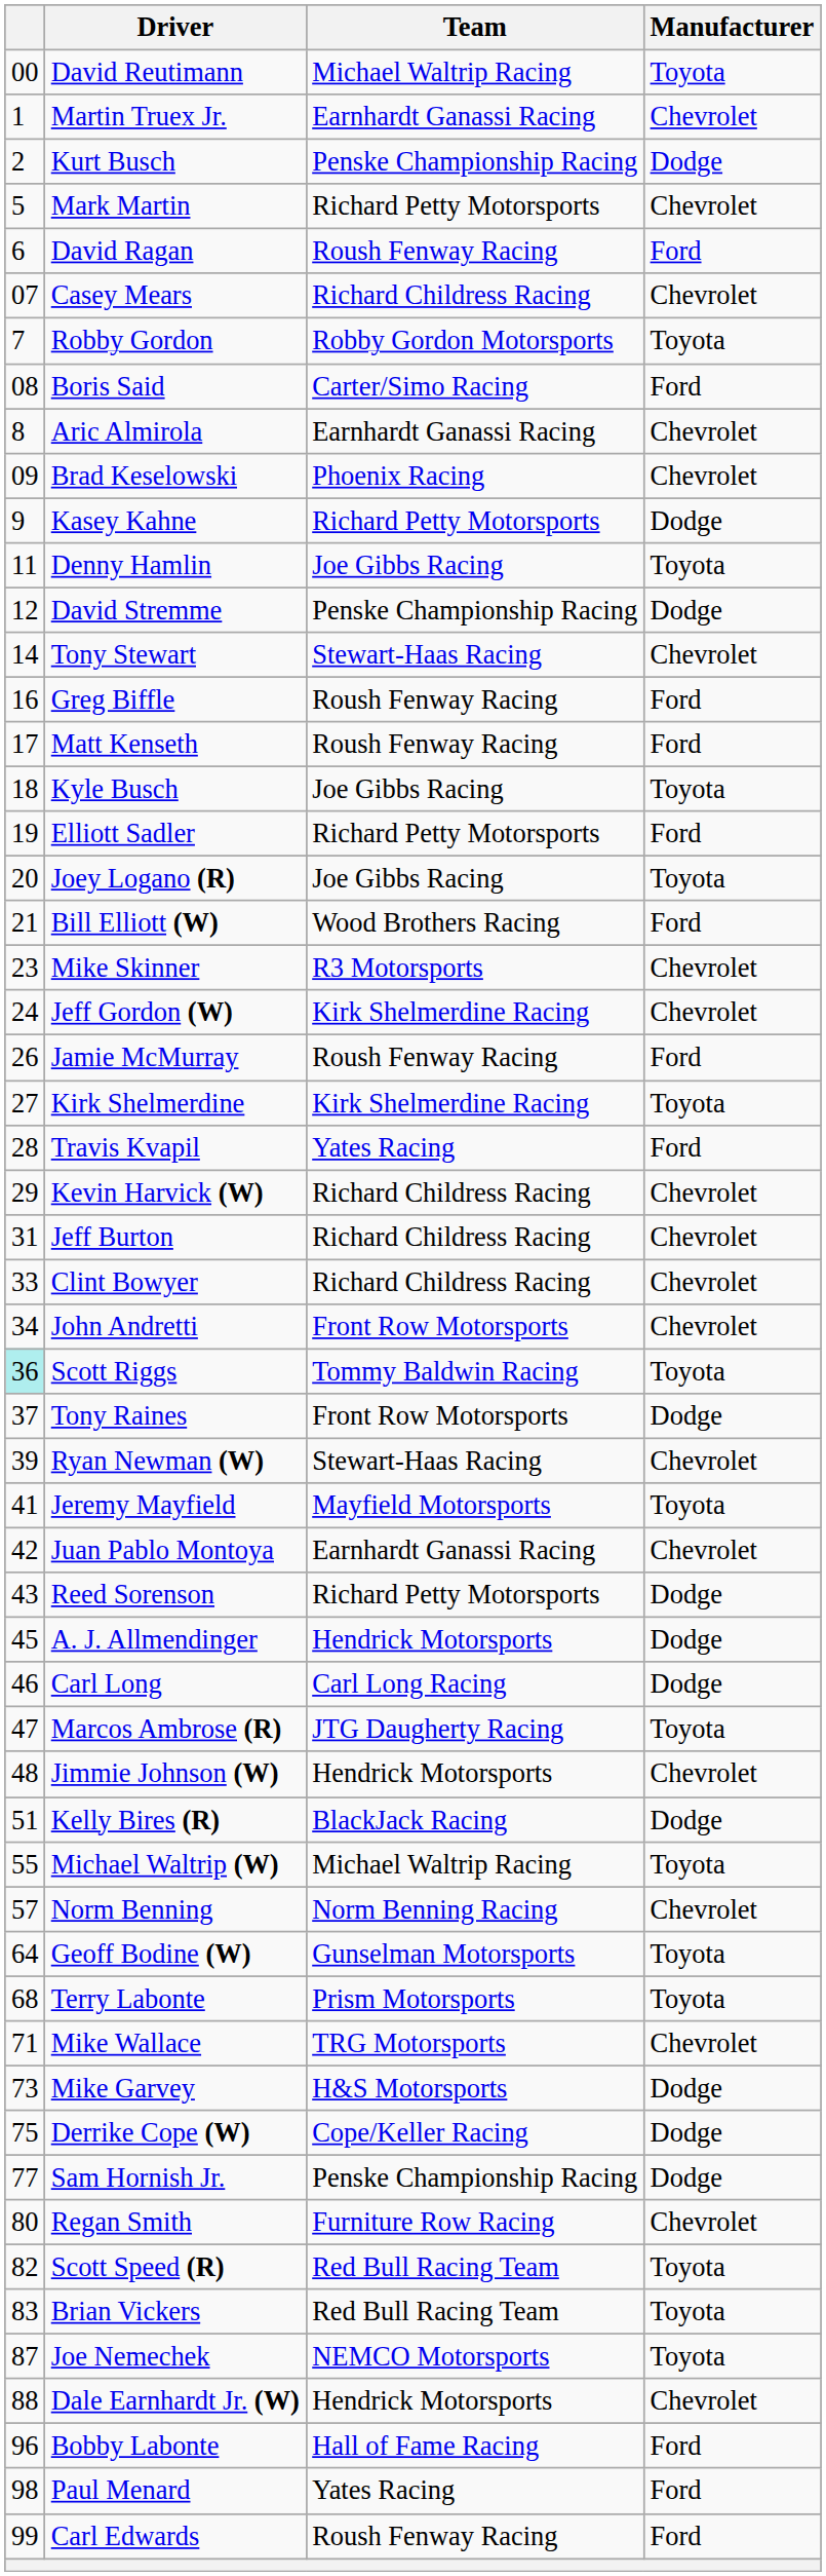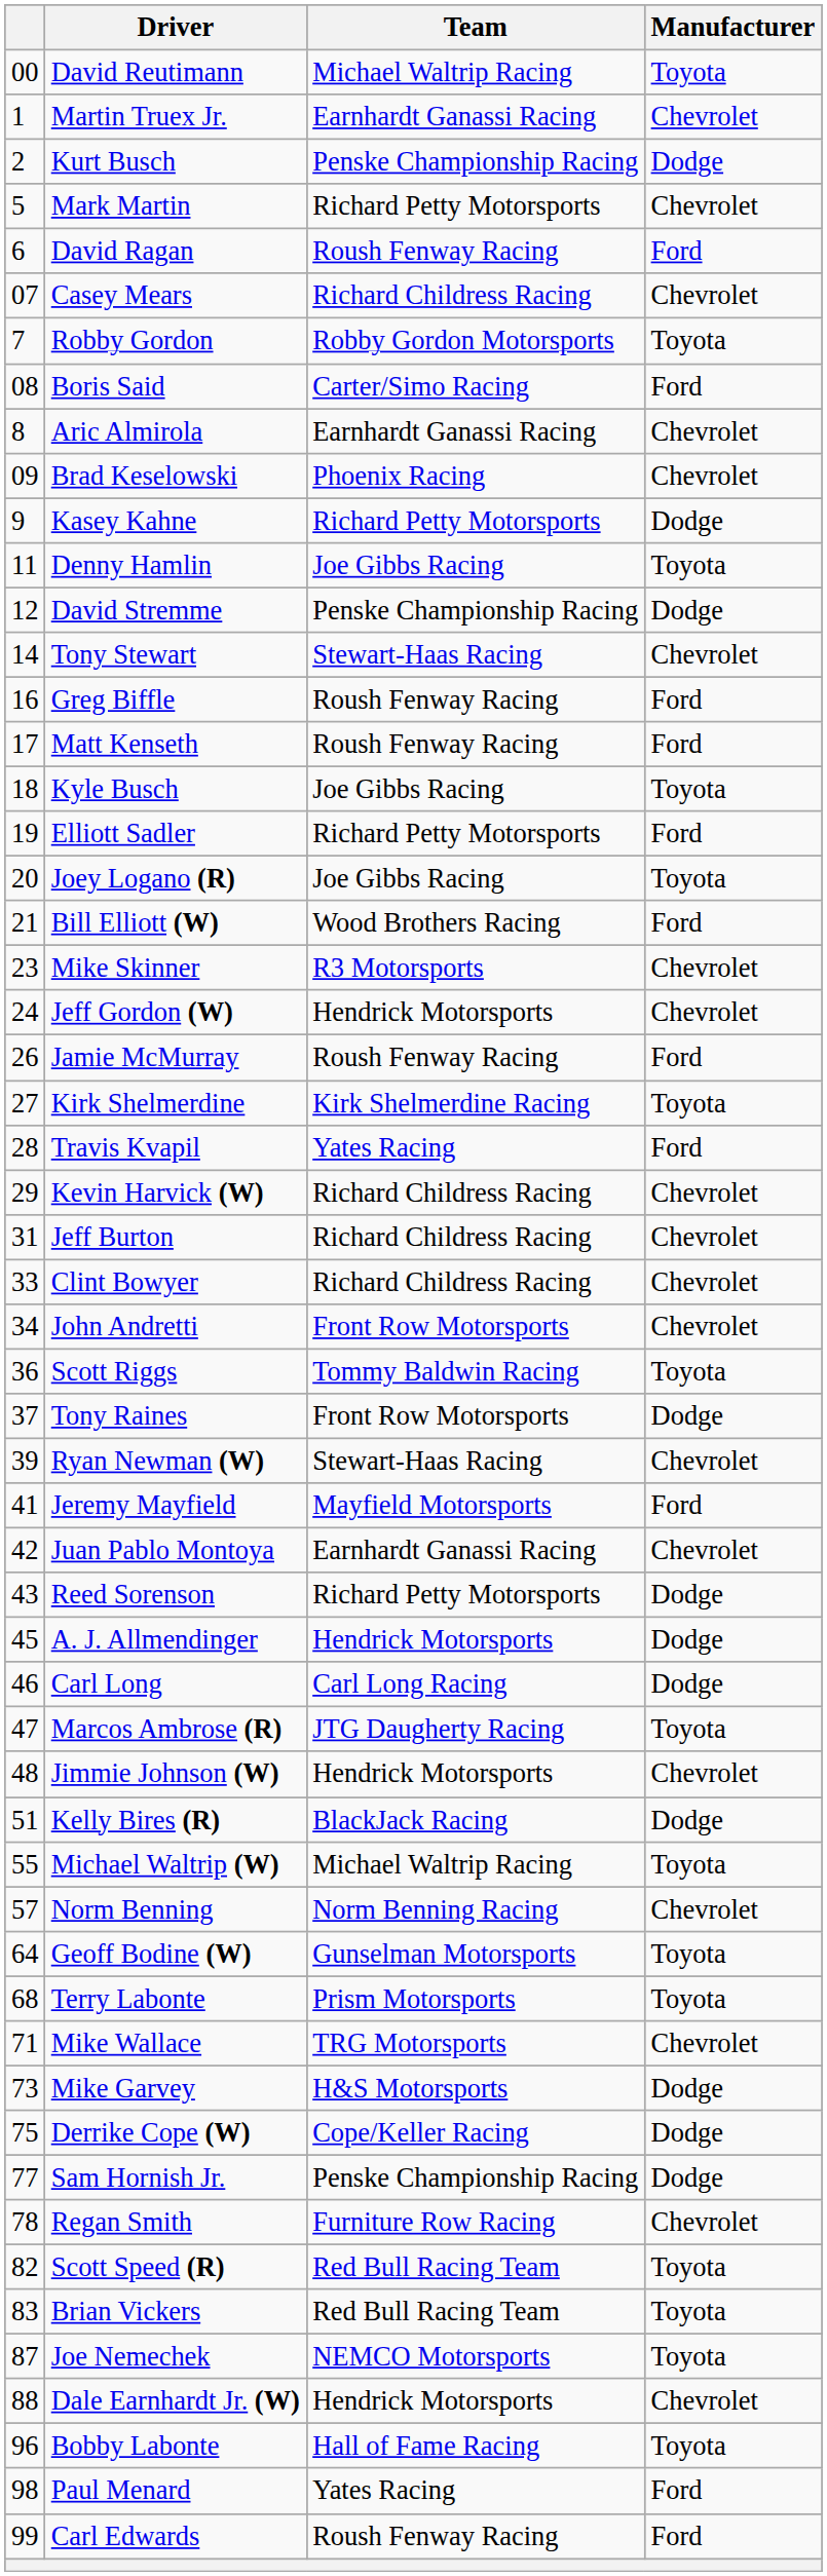 <table class="wikitable" style="font-size:95%">
 <tr>
 <th></th>
 <th>Driver</th>
 <th>Team</th>
 <th>Manufacturer</th>
 </tr>
 <tr>
 <td>00</td>
 <td><a href='#'>David Reutimann</a></td>
 <td><a href='#'>Michael Waltrip Racing</a></td>
 <td><a href='#'>Toyota</a></td>
 </tr>
 <tr>
 <td>1</td>
 <td><a href='#'>Martin Truex Jr.</a></td>
 <td><a href='#'>Earnhardt Ganassi Racing</a></td>
 <td><a href='#'>Chevrolet</a></td>
 </tr>
 <tr>
 <td>2</td>
 <td><a href='#'>Kurt Busch</a></td>
 <td><a href='#'>Penske Championship Racing</a></td>
 <td><a href='#'>Dodge</a></td>
 </tr>
 <tr>
 <td>5</td>
 <td><a href='#'>Mark Martin</a></td>
 <td>Richard Petty Motorsports</td>
 <td>Chevrolet</td>
 </tr>
 <tr>
 <td>6</td>
 <td><a href='#'>David Ragan</a></td>
 <td><a href='#'>Roush Fenway Racing</a></td>
 <td><a href='#'>Ford</a></td>
 </tr>
 <tr>
 <td>07</td>
 <td><a href='#'>Casey Mears</a></td>
 <td><a href='#'>Richard Childress Racing</a></td>
 <td>Chevrolet</td>
 </tr>
 <tr>
 <td>7</td>
 <td><a href='#'>Robby Gordon</a></td>
 <td><a href='#'>Robby Gordon Motorsports</a></td>
 <td>Toyota</td>
 </tr>
 <tr>
 <td>08</td>
 <td><a href='#'>Boris Said</a></td>
 <td><a href='#'>Carter/Simo Racing</a></td>
 <td>Ford</td>
 </tr>
 <tr>
 <td>8</td>
 <td><a href='#'>Aric Almirola</a></td>
 <td>Earnhardt Ganassi Racing</td>
 <td>Chevrolet</td>
 </tr>
 <tr>
 <td>09</td>
 <td><a href='#'>Brad Keselowski</a></td>
 <td><a href='#'>Phoenix Racing</a></td>
 <td>Chevrolet</td>
 </tr>
 <tr>
 <td>9</td>
 <td><a href='#'>Kasey Kahne</a></td>
 <td><a href='#'>Richard Petty Motorsports</a></td>
 <td>Dodge</td>
 </tr>
 <tr>
 <td>11</td>
 <td><a href='#'>Denny Hamlin</a></td>
 <td><a href='#'>Joe Gibbs Racing</a></td>
 <td>Toyota</td>
 </tr>
 <tr>
 <td>12</td>
 <td><a href='#'>David Stremme</a></td>
 <td>Penske Championship Racing</td>
 <td>Dodge</td>
 </tr>
 <tr>
 <td>14</td>
 <td><a href='#'>Tony Stewart</a></td>
 <td><a href='#'>Stewart-Haas Racing</a></td>
 <td>Chevrolet</td>
 </tr>
 <tr>
 <td>16</td>
 <td><a href='#'>Greg Biffle</a></td>
 <td>Roush Fenway Racing</td>
 <td>Ford</td>
 </tr>
 <tr>
 <td>17</td>
 <td><a href='#'>Matt Kenseth</a></td>
 <td>Roush Fenway Racing</td>
 <td>Ford</td>
 </tr>
 <tr>
 <td>18</td>
 <td><a href='#'>Kyle Busch</a></td>
 <td>Joe Gibbs Racing</td>
 <td>Toyota</td>
 </tr>
 <tr>
 <td>19</td>
 <td><a href='#'>Elliott Sadler</a></td>
 <td>Richard Petty Motorsports</td>
 <td>Ford</td>
 </tr>
 <tr>
 <td>20</td>
 <td><a href='#'>Joey Logano</a> <strong>(R)</strong></td>
 <td>Joe Gibbs Racing</td>
 <td>Toyota</td>
 </tr>
 <tr>
 <td>21</td>
 <td><a href='#'>Bill Elliott</a> <strong>(W)</strong></td>
 <td>Wood Brothers Racing</td>
 <td>Ford</td>
 </tr>
 <tr>
 <td>23</td>
 <td><a href='#'>Mike Skinner</a></td>
 <td><a href='#'>R3 Motorsports</a></td>
 <td>Chevrolet</td>
 </tr>
 <tr>
 <td>24</td>
 <td><a href='#'>Jeff Gordon</a> <strong>(W)</strong></td>
-<td><a href='#'>Kirk Shelmerdine Racing</a></td>
+<td>Hendrick Motorsports</td>
 <td>Chevrolet</td>
 </tr>
 <tr>
 <td>26</td>
 <td><a href='#'>Jamie McMurray</a></td>
 <td>Roush Fenway Racing</td>
 <td>Ford</td>
 </tr>
 <tr>
 <td>27</td>
 <td><a href='#'>Kirk Shelmerdine</a></td>
 <td><a href='#'>Kirk Shelmerdine Racing</a></td>
 <td>Toyota</td>
 </tr>
 <tr>
 <td>28</td>
 <td><a href='#'>Travis Kvapil</a></td>
 <td><a href='#'>Yates Racing</a></td>
 <td>Ford</td>
 </tr>
 <tr>
 <td>29</td>
 <td><a href='#'>Kevin Harvick</a> <strong>(W)</strong></td>
 <td>Richard Childress Racing</td>
 <td>Chevrolet</td>
 </tr>
 <tr>
 <td>31</td>
 <td><a href='#'>Jeff Burton</a></td>
 <td>Richard Childress Racing</td>
 <td>Chevrolet</td>
 </tr>
 <tr>
 <td>33</td>
 <td><a href='#'>Clint Bowyer</a></td>
 <td>Richard Childress Racing</td>
 <td>Chevrolet</td>
 </tr>
 <tr>
 <td>34</td>
 <td><a href='#'>John Andretti</a></td>
 <td><a href='#'>Front Row Motorsports</a></td>
 <td>Chevrolet</td>
 </tr>
 <tr>
-<td style="background: paleturquoise;">36</td>
+<td>36</td>
 <td><a href='#'>Scott Riggs</a></td>
 <td><a href='#'>Tommy Baldwin Racing</a></td>
 <td>Toyota</td>
 </tr>
 <tr>
 <td>37</td>
 <td><a href='#'>Tony Raines</a></td>
 <td>Front Row Motorsports</td>
 <td>Dodge</td>
 </tr>
 <tr>
 <td>39</td>
 <td><a href='#'>Ryan Newman</a> <strong>(W)</strong></td>
 <td>Stewart-Haas Racing</td>
 <td>Chevrolet</td>
 </tr>
 <tr>
 <td>41</td>
 <td><a href='#'>Jeremy Mayfield</a></td>
 <td><a href='#'>Mayfield Motorsports</a></td>
-<td>Toyota</td>
+<td>Ford</td>
 </tr>
 <tr>
 <td>42</td>
 <td><a href='#'>Juan Pablo Montoya</a></td>
 <td>Earnhardt Ganassi Racing</td>
 <td>Chevrolet</td>
 </tr>
 <tr>
 <td>43</td>
 <td><a href='#'>Reed Sorenson</a></td>
 <td>Richard Petty Motorsports</td>
 <td>Dodge</td>
 </tr>
 <tr>
 <td>45</td>
 <td><a href='#'>A. J. Allmendinger</a></td>
 <td><a href='#'>Hendrick Motorsports</a></td>
 <td>Dodge</td>
 </tr>
 <tr>
 <td>46</td>
 <td><a href='#'>Carl Long</a></td>
 <td><a href='#'>Carl Long Racing</a></td>
 <td>Dodge</td>
 </tr>
 <tr>
 <td>47</td>
 <td><a href='#'>Marcos Ambrose</a> <strong>(R)</strong></td>
 <td><a href='#'>JTG Daugherty Racing</a></td>
 <td>Toyota</td>
 </tr>
 <tr>
 <td>48</td>
 <td><a href='#'>Jimmie Johnson</a> <strong>(W)</strong></td>
 <td>Hendrick Motorsports</td>
 <td>Chevrolet</td>
 </tr>
 <tr>
 <td>51</td>
 <td><a href='#'>Kelly Bires</a> <strong>(R)</strong></td>
 <td><a href='#'>BlackJack Racing</a></td>
 <td>Dodge</td>
 </tr>
 <tr>
 <td>55</td>
 <td><a href='#'>Michael Waltrip</a> <strong>(W)</strong></td>
 <td>Michael Waltrip Racing</td>
 <td>Toyota</td>
 </tr>
 <tr>
 <td>57</td>
 <td><a href='#'>Norm Benning</a></td>
 <td><a href='#'>Norm Benning Racing</a></td>
 <td>Chevrolet</td>
 </tr>
 <tr>
 <td>64</td>
 <td><a href='#'>Geoff Bodine</a> <strong>(W)</strong></td>
 <td><a href='#'>Gunselman Motorsports</a></td>
 <td>Toyota</td>
 </tr>
 <tr>
 <td>68</td>
 <td><a href='#'>Terry Labonte</a></td>
 <td><a href='#'>Prism Motorsports</a></td>
 <td>Toyota</td>
 </tr>
 <tr>
 <td>71</td>
 <td><a href='#'>Mike Wallace</a></td>
 <td><a href='#'>TRG Motorsports</a></td>
 <td>Chevrolet</td>
 </tr>
 <tr>
 <td>73</td>
 <td><a href='#'>Mike Garvey</a></td>
 <td><a href='#'>H&S Motorsports</a></td>
 <td>Dodge</td>
 </tr>
 <tr>
 <td>75</td>
 <td><a href='#'>Derrike Cope</a> <strong>(W)</strong></td>
 <td><a href='#'>Cope/Keller Racing</a></td>
 <td>Dodge</td>
 </tr>
 <tr>
 <td>77</td>
 <td><a href='#'>Sam Hornish Jr.</a></td>
 <td>Penske Championship Racing</td>
 <td>Dodge</td>
 </tr>
 <tr>
-<td>80</td>
+<td>78</td>
 <td><a href='#'>Regan Smith</a></td>
 <td><a href='#'>Furniture Row Racing</a></td>
 <td>Chevrolet</td>
 </tr>
 <tr>
 <td>82</td>
 <td><a href='#'>Scott Speed</a> <strong>(R)</strong></td>
 <td><a href='#'>Red Bull Racing Team</a></td>
 <td>Toyota</td>
 </tr>
 <tr>
 <td>83</td>
 <td><a href='#'>Brian Vickers</a></td>
 <td>Red Bull Racing Team</td>
 <td>Toyota</td>
 </tr>
 <tr>
 <td>87</td>
 <td><a href='#'>Joe Nemechek</a></td>
 <td><a href='#'>NEMCO Motorsports</a></td>
 <td>Toyota</td>
 </tr>
 <tr>
 <td>88</td>
 <td><a href='#'>Dale Earnhardt Jr.</a> <strong>(W)</strong></td>
 <td>Hendrick Motorsports</td>
 <td>Chevrolet</td>
 </tr>
 <tr>
 <td>96</td>
 <td><a href='#'>Bobby Labonte</a></td>
 <td><a href='#'>Hall of Fame Racing</a></td>
-<td>Ford</td>
+<td>Toyota</td>
 </tr>
 <tr>
 <td>98</td>
 <td><a href='#'>Paul Menard</a></td>
 <td>Yates Racing</td>
 <td>Ford</td>
 </tr>
 <tr>
 <td>99</td>
 <td><a href='#'>Carl Edwards</a></td>
 <td>Roush Fenway Racing</td>
 <td>Ford</td>
 </tr>
 <tr>
 <th colspan="4"></th>
 </tr>
 </table>
